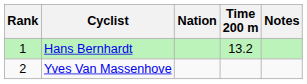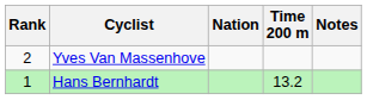 <table class="wikitable sortable" style="text-align:center;">
 <tr>
 <th>Rank</th>
 <th>Cyclist</th>
 <th>Nation</th>
 <th>Time<br>200 m</th>
 <th>Notes</th>
 </tr>
+<tr>
+<td>2</td>
+<td align=left><a href='#'>Yves Van Massenhove</a></td>
+<td align=left></td>
+<td></td>
+<td></td>
+</tr>
 <tr bgcolor=bbf3bb>
 <td>1</td>
 <td align=left><a href='#'>Hans Bernhardt</a></td>
 <td align=left></td>
 <td>13.2</td>
 <td></td>
 </tr>
-<tr>
-<td>2</td>
-<td align=left><a href='#'>Yves Van Massenhove</a></td>
-<td align=left></td>
-<td></td>
-<td></td>
-</tr>
 </table>
